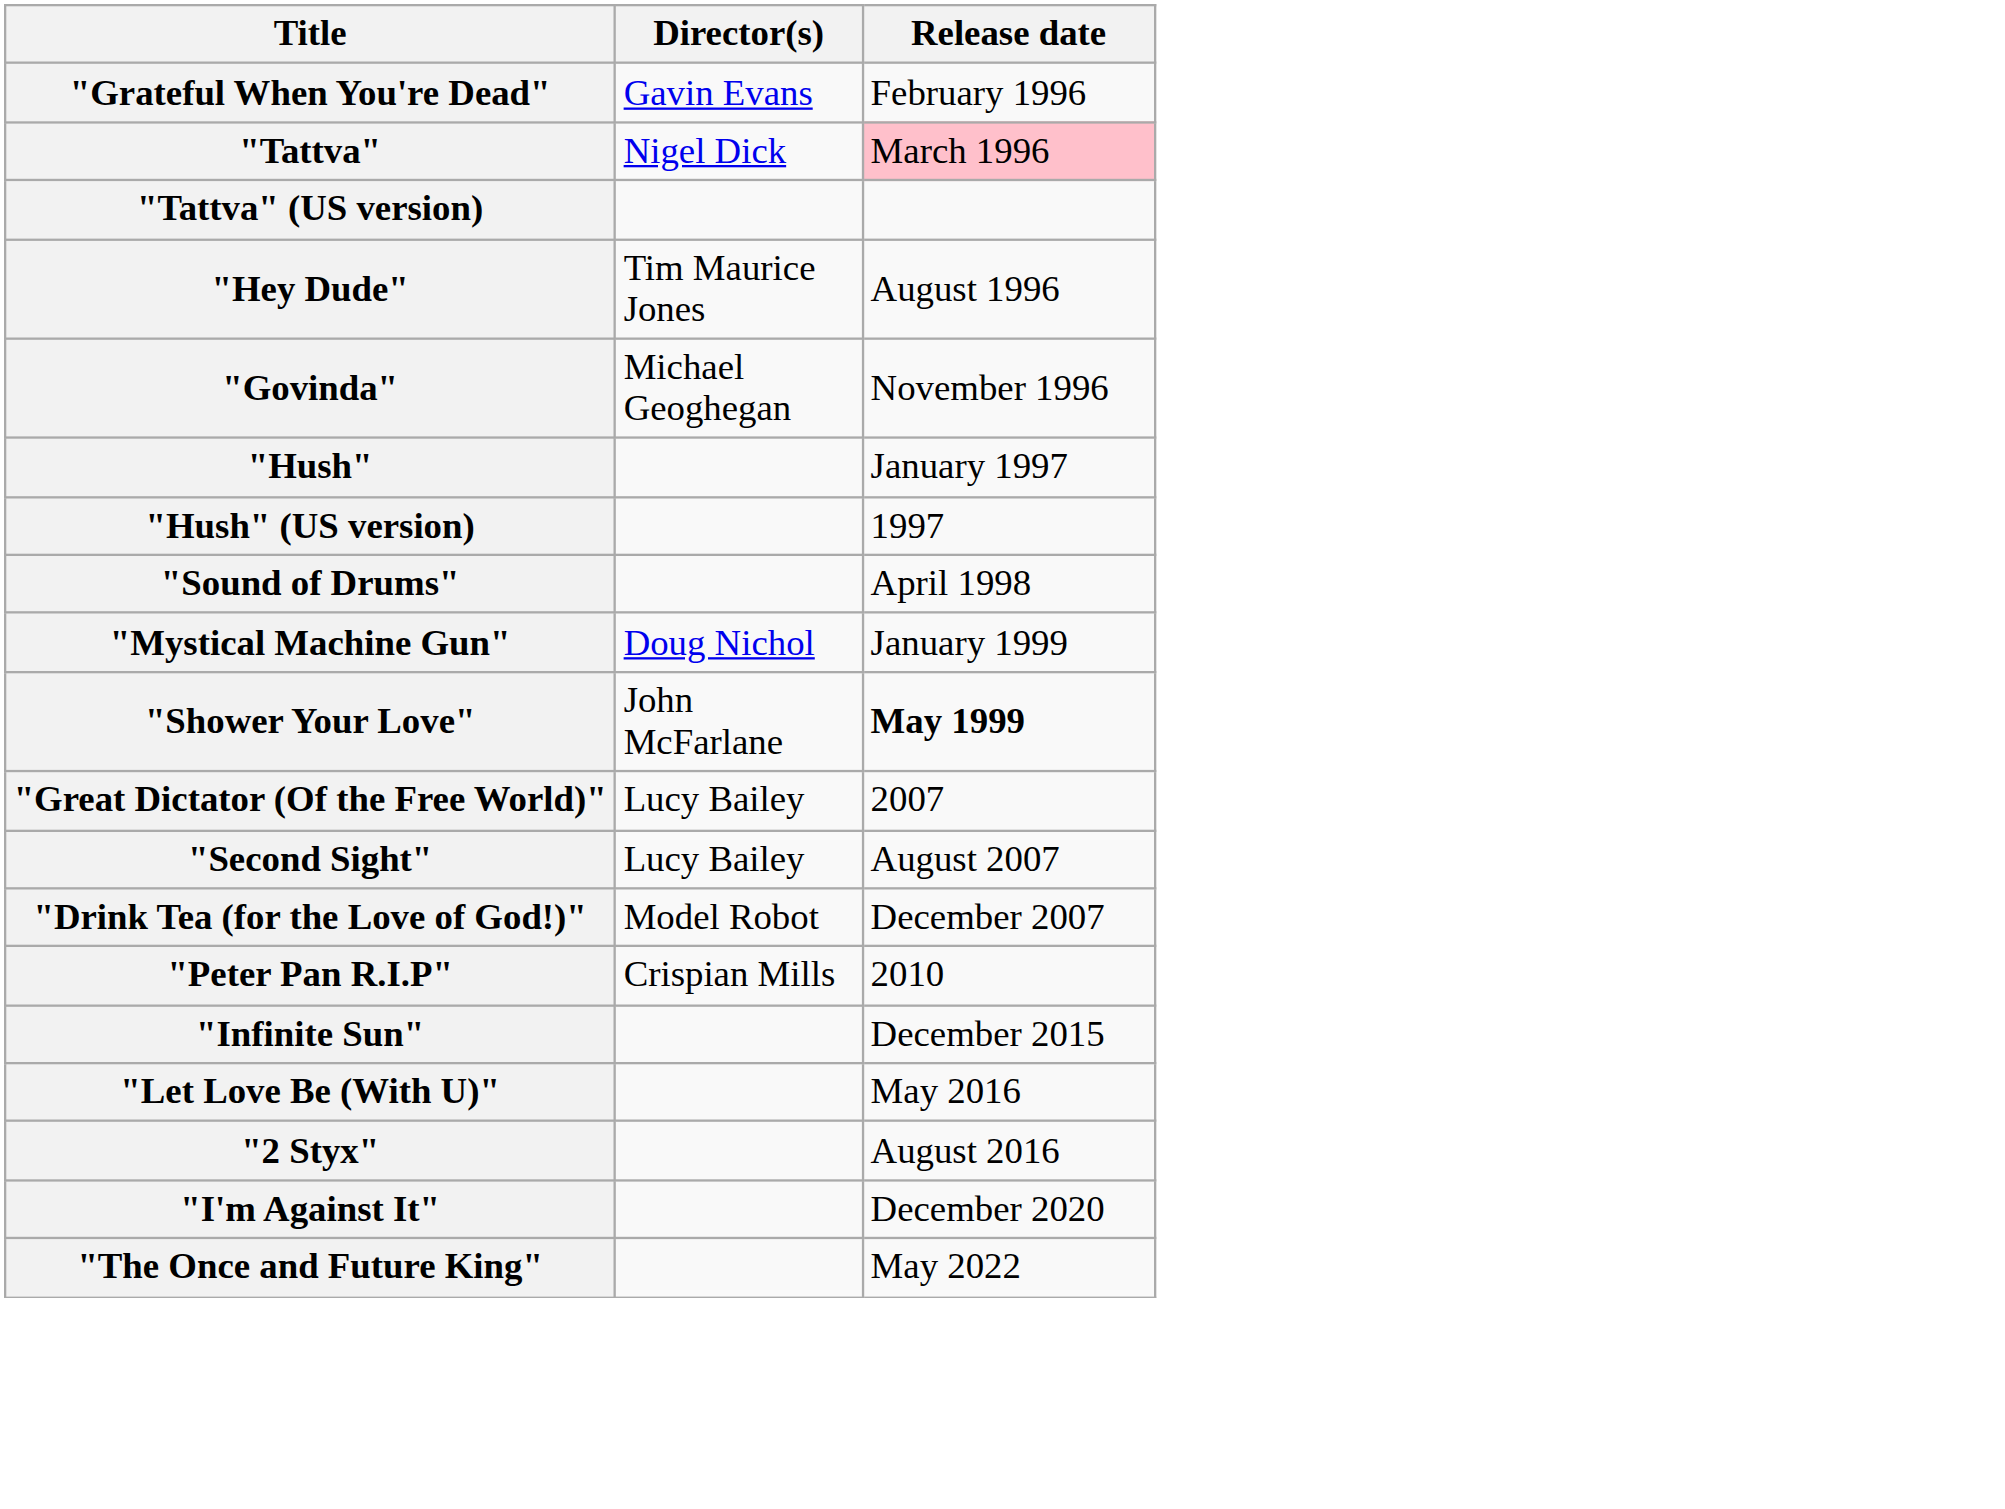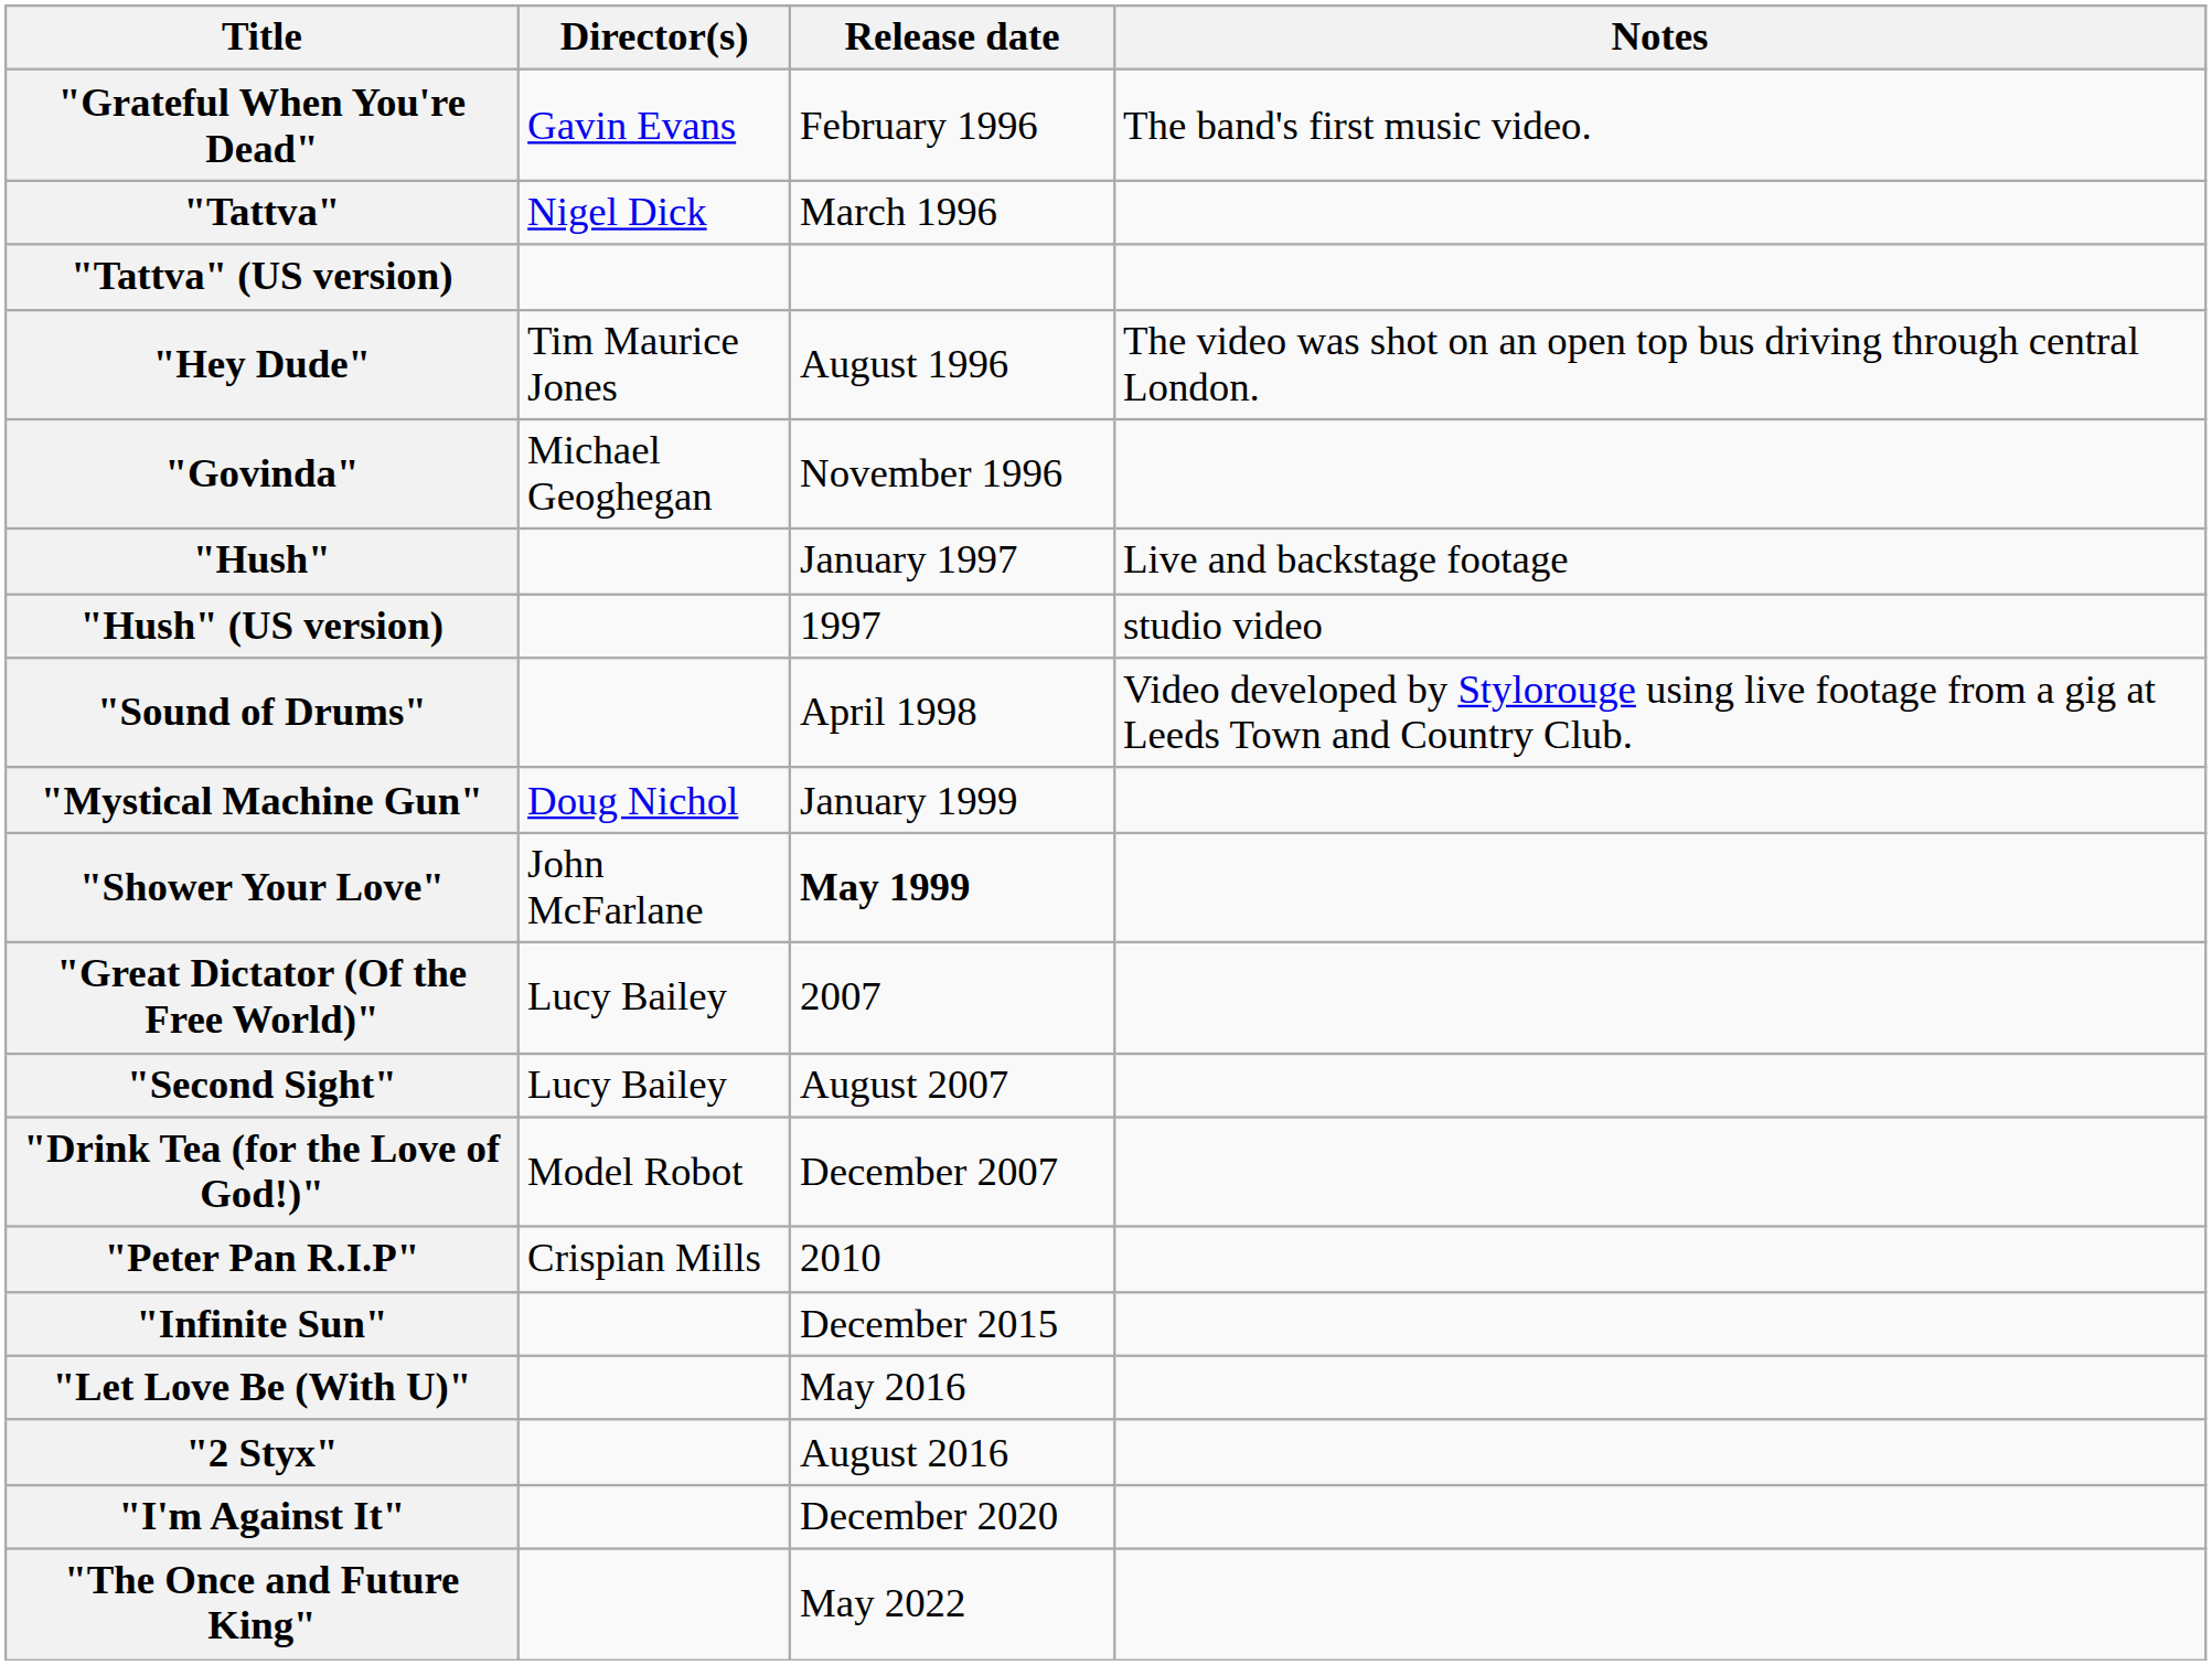 <table class="wikitable plainrowheaders">
 <tr>
 <th>Title</th>
 <th style="width:100px;">Director(s)</th>
 <th style="width:120px;">Release date</th>
+<th>Notes</th>
 </tr>
 <tr>
 <th scope="row">"Grateful When You're Dead"</th>
 <td><a href='#'>Gavin Evans</a></td>
 <td>February 1996</td>
+<td>The band's first music video.</td>
 </tr>
 <tr>
 <th scope="row">"Tattva"</th>
 <td><a href='#'>Nigel Dick</a></td>
-<td style="background: pink;">March 1996</td>
+<td>March 1996</td>
+<td></td>
 </tr>
 <tr>
 <th scope="row">"Tattva" (US version)</th>
+<td></td>
 <td></td>
 <td></td>
 </tr>
 <tr>
 <th scope="row">"Hey Dude"</th>
 <td>Tim Maurice Jones</td>
 <td>August 1996</td>
+<td>The video was shot on an open top bus driving through central London.</td>
 </tr>
 <tr>
 <th scope="row">"Govinda"</th>
 <td>Michael Geoghegan</td>
 <td>November 1996</td>
+<td></td>
 </tr>
 <tr>
 <th scope="row">"Hush"</th>
 <td></td>
 <td>January 1997</td>
+<td>Live and backstage footage</td>
 </tr>
 <tr>
 <th scope="row">"Hush" (US version)</th>
 <td></td>
 <td>1997</td>
+<td>studio video</td>
 </tr>
 <tr>
 <th scope="row">"Sound of Drums"</th>
 <td></td>
 <td>April 1998</td>
+<td>Video developed by <a href='#'>Stylorouge</a> using live footage from a gig at Leeds Town and Country Club.</td>
 </tr>
 <tr>
 <th scope="row">"Mystical Machine Gun"</th>
 <td><a href='#'>Doug Nichol</a></td>
 <td>January 1999</td>
+<td></td>
 </tr>
 <tr>
 <th scope="row">"Shower Your Love"</th>
 <td>John McFarlane</td>
 <td><strong>May 1999</strong></td>
+<td></td>
 </tr>
 <tr>
 <th scope="row">"Great Dictator (Of the Free World)"</th>
 <td>Lucy Bailey</td>
 <td>2007</td>
+<td></td>
 </tr>
 <tr>
 <th scope="row">"Second Sight"</th>
 <td>Lucy Bailey</td>
 <td>August 2007</td>
+<td></td>
 </tr>
 <tr>
 <th scope="row">"Drink Tea (for the Love of God!)"</th>
 <td>Model Robot</td>
 <td>December 2007</td>
+<td></td>
 </tr>
 <tr>
 <th scope="row">"Peter Pan R.I.P"</th>
 <td>Crispian Mills</td>
 <td>2010</td>
+<td></td>
 </tr>
 <tr>
 <th scope="row">"Infinite Sun"</th>
 <td></td>
 <td>December 2015</td>
+<td></td>
 </tr>
 <tr>
 <th scope="row">"Let Love Be (With U)"</th>
 <td></td>
 <td>May 2016</td>
+<td></td>
 </tr>
 <tr>
 <th scope="row">"2 Styx"</th>
 <td></td>
 <td>August 2016</td>
+<td></td>
 </tr>
 <tr>
 <th scope="row">"I'm Against It"</th>
 <td></td>
 <td>December 2020</td>
+<td></td>
 </tr>
 <tr>
 <th scope="row">"The Once and Future King"</th>
 <td></td>
 <td>May 2022</td>
+<td></td>
 </tr>
 </table>
